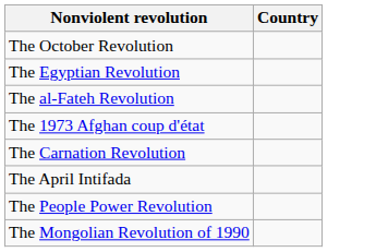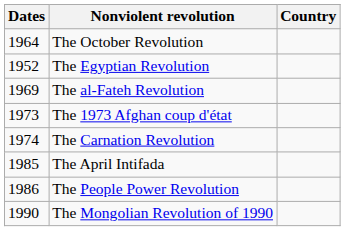 <table class="wikitable sortable">
 <tr>
+<th>Dates</th>
 <th>Nonviolent revolution</th>
 <th>Country</th>
 </tr>
 <tr>
+<td>1964</td>
 <td>The October Revolution</td>
 <td></td>
 </tr>
 <tr>
+<td>1952</td>
 <td>The <a href='#'>Egyptian Revolution</a></td>
 <td></td>
 </tr>
 <tr>
+<td>1969</td>
 <td>The <a href='#'>al-Fateh Revolution</a></td>
 <td></td>
 </tr>
 <tr>
+<td>1973</td>
 <td>The <a href='#'>1973 Afghan coup d'état</a></td>
 <td></td>
 </tr>
 <tr>
+<td>1974</td>
 <td>The <a href='#'>Carnation Revolution</a></td>
 <td></td>
 </tr>
 <tr>
+<td>1985</td>
 <td>The April Intifada</td>
 <td></td>
 </tr>
 <tr>
+<td>1986</td>
 <td>The <a href='#'>People Power Revolution</a></td>
 <td></td>
 </tr>
 <tr>
+<td>1990</td>
 <td>The <a href='#'>Mongolian Revolution of 1990</a></td>
 <td></td>
 </tr>
 </table>
